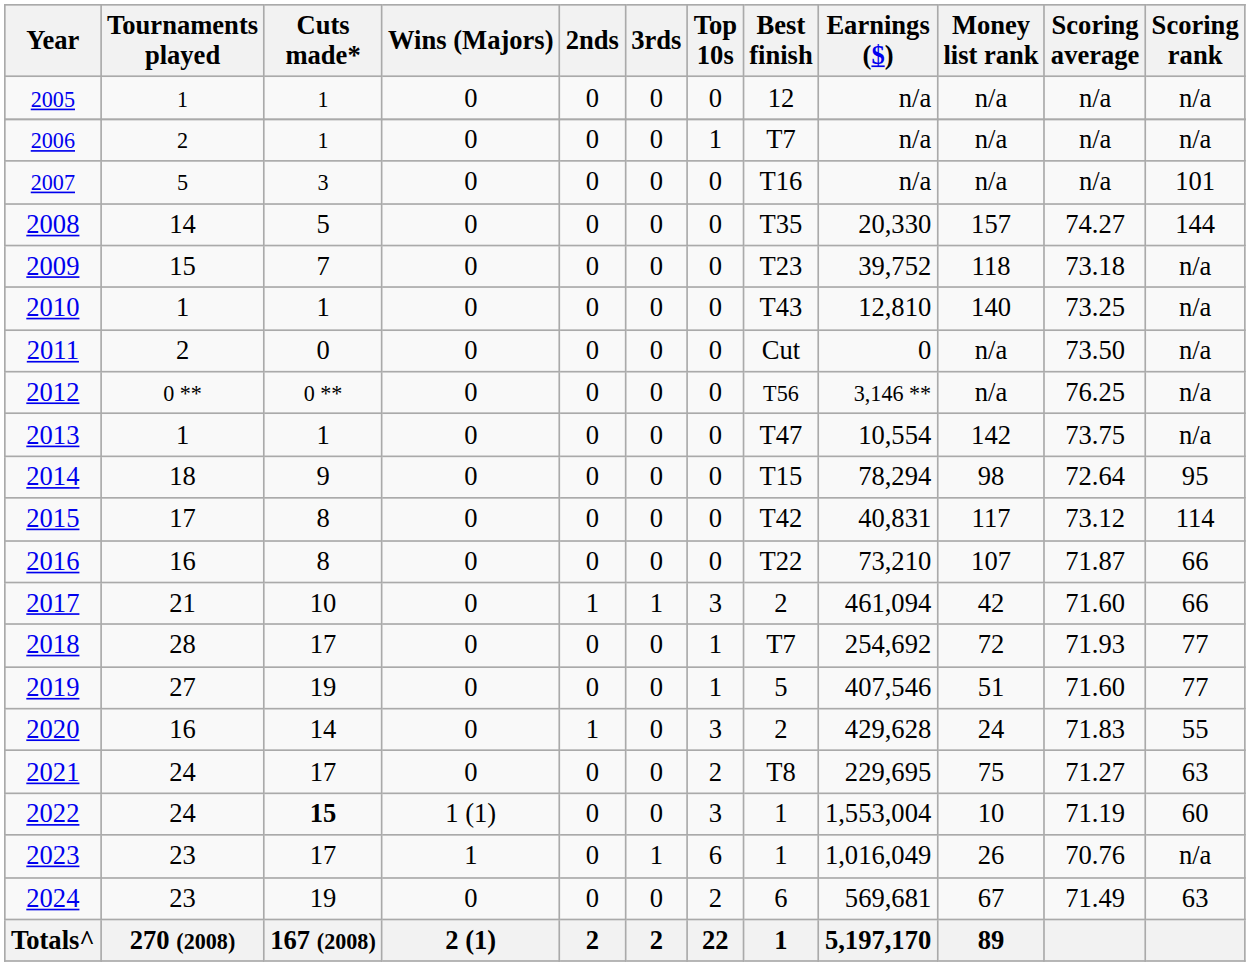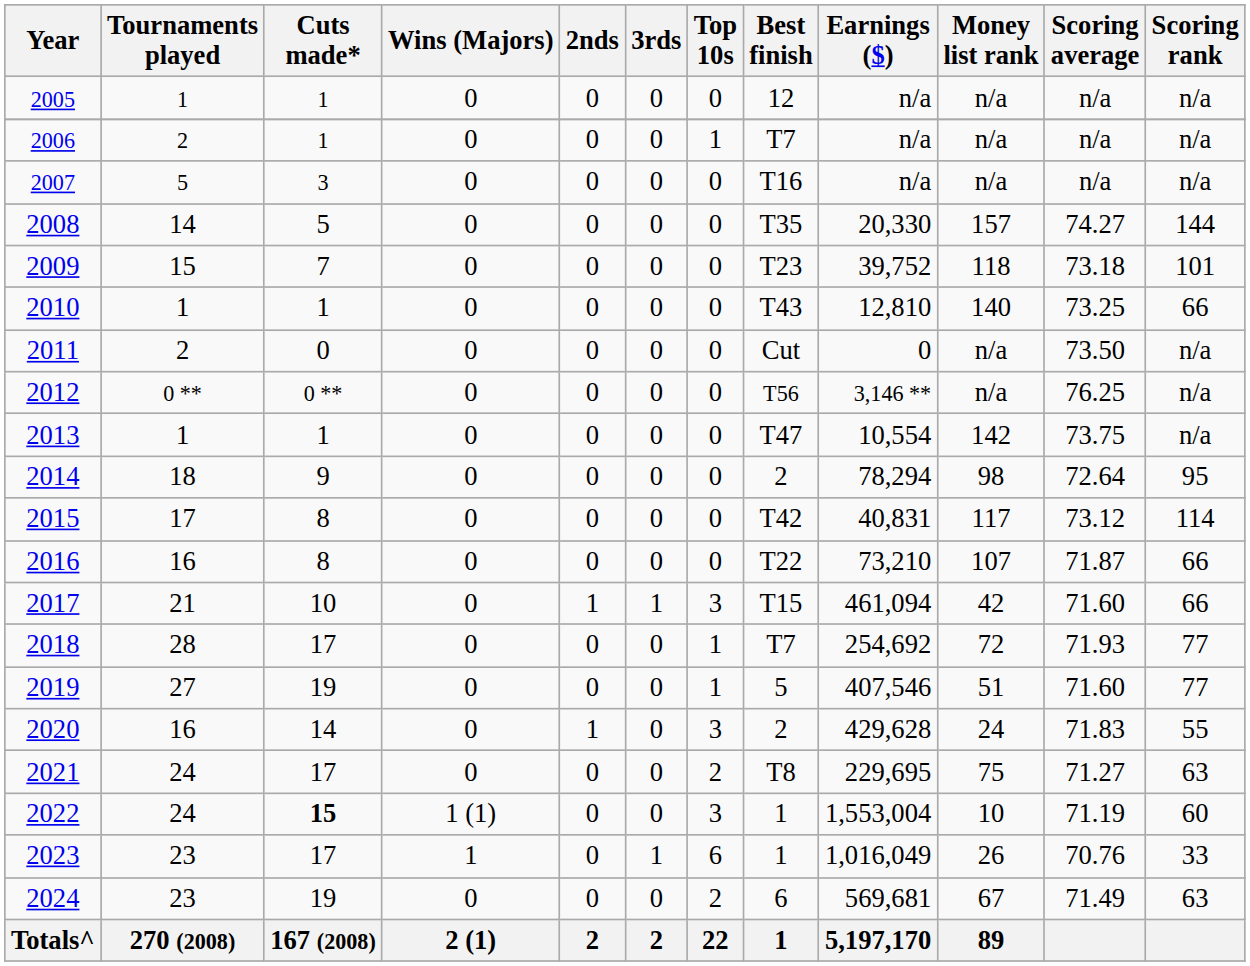 <table class="wikitable" style="text-align:center; ">
 <tr>
 <th>Year</th>
 <th>Tournaments <br>played</th>
 <th>Cuts <br>made*</th>
 <th>Wins (Majors)</th>
 <th>2nds</th>
 <th>3rds</th>
 <th>Top <br>10s</th>
 <th>Best <br>finish</th>
 <th>Earnings<br>(<a href='#'>$</a>)</th>
 <th>Money<br>list rank</th>
 <th>Scoring <br> average</th>
 <th>Scoring<br>rank</th>
 </tr>
 <tr>
 <td><small><a href='#'>2005</a></small></td>
 <td><small>1</small></td>
 <td><small>1</small></td>
 <td>0</td>
 <td>0</td>
 <td>0</td>
 <td>0</td>
 <td>12</td>
 <td align=right>n/a</td>
 <td>n/a</td>
 <td>n/a</td>
 <td>n/a</td>
 </tr>
 <tr>
 </tr>
 <tr>
 <td><small><a href='#'>2006</a></small></td>
 <td><small>2</small></td>
 <td><small>1</small></td>
 <td>0</td>
 <td>0</td>
 <td>0</td>
 <td>1</td>
 <td>T7</td>
 <td align=right>n/a</td>
 <td>n/a</td>
 <td>n/a</td>
 <td>n/a</td>
 </tr>
 <tr>
 <td><small><a href='#'>2007</a></small></td>
 <td><small>5</small></td>
 <td><small>3</small></td>
 <td>0</td>
 <td>0</td>
 <td>0</td>
 <td>0</td>
 <td>T16</td>
 <td align=right>n/a</td>
 <td>n/a</td>
 <td>n/a</td>
-<td>101</td>
+<td>n/a</td>
 </tr>
 <tr>
 <td><a href='#'>2008</a></td>
 <td>14</td>
 <td>5</td>
 <td>0</td>
 <td>0</td>
 <td>0</td>
 <td>0</td>
 <td>T35</td>
 <td align=right>20,330</td>
 <td>157</td>
 <td>74.27</td>
 <td>144</td>
 </tr>
 <tr>
 <td><a href='#'>2009</a></td>
 <td>15</td>
 <td>7</td>
 <td>0</td>
 <td>0</td>
 <td>0</td>
 <td>0</td>
 <td>T23</td>
 <td align=right>39,752</td>
 <td>118</td>
 <td>73.18</td>
-<td>n/a</td>
+<td>101</td>
 </tr>
 <tr>
 <td><a href='#'>2010</a></td>
 <td>1</td>
 <td>1</td>
 <td>0</td>
 <td>0</td>
 <td>0</td>
 <td>0</td>
 <td>T43</td>
 <td align=right>12,810</td>
 <td>140</td>
 <td>73.25</td>
-<td>n/a</td>
+<td>66</td>
 </tr>
 <tr>
 <td><a href='#'>2011</a></td>
 <td>2</td>
 <td>0</td>
 <td>0</td>
 <td>0</td>
 <td>0</td>
 <td>0</td>
 <td>Cut</td>
 <td align=right>0</td>
 <td>n/a</td>
 <td>73.50</td>
 <td>n/a</td>
 </tr>
 <tr>
 <td><a href='#'>2012</a></td>
 <td><small>0 ** </small></td>
 <td><small>0 ** </small></td>
 <td>0</td>
 <td>0</td>
 <td>0</td>
 <td>0</td>
 <td><small>T56</small></td>
 <td align="right"><small>3,146 ** </small></td>
 <td>n/a</td>
 <td>76.25</td>
 <td>n/a</td>
 </tr>
 <tr>
 <td><a href='#'>2013</a></td>
 <td>1</td>
 <td>1</td>
 <td>0</td>
 <td>0</td>
 <td>0</td>
 <td>0</td>
 <td>T47</td>
 <td align="right">10,554</td>
 <td>142</td>
 <td>73.75</td>
 <td>n/a</td>
 </tr>
 <tr>
 <td><a href='#'>2014</a></td>
 <td>18</td>
 <td>9</td>
 <td>0</td>
 <td>0</td>
 <td>0</td>
 <td>0</td>
-<td>T15</td>
+<td>2</td>
 <td align="right">78,294</td>
 <td>98</td>
 <td>72.64</td>
 <td>95</td>
 </tr>
 <tr>
 <td><a href='#'>2015</a></td>
 <td>17</td>
 <td>8</td>
 <td>0</td>
 <td>0</td>
 <td>0</td>
 <td>0</td>
 <td>T42</td>
 <td align="right">40,831</td>
 <td>117</td>
 <td>73.12</td>
 <td>114</td>
 </tr>
 <tr>
 <td><a href='#'>2016</a></td>
 <td>16</td>
 <td>8</td>
 <td>0</td>
 <td>0</td>
 <td>0</td>
 <td>0</td>
 <td>T22</td>
 <td align="right">73,210</td>
 <td>107</td>
 <td>71.87</td>
 <td>66</td>
 </tr>
 <tr>
 <td><a href='#'>2017</a></td>
 <td>21</td>
 <td>10</td>
 <td>0</td>
 <td>1</td>
 <td>1</td>
 <td>3</td>
-<td>2</td>
+<td>T15</td>
 <td align=right>461,094</td>
 <td>42</td>
 <td>71.60</td>
 <td>66</td>
 </tr>
 <tr>
 <td><a href='#'>2018</a></td>
 <td>28</td>
 <td>17</td>
 <td>0</td>
 <td>0</td>
 <td>0</td>
 <td>1</td>
 <td>T7</td>
 <td align=right>254,692</td>
 <td>72</td>
 <td>71.93</td>
 <td>77</td>
 </tr>
 <tr>
 <td><a href='#'>2019</a></td>
 <td>27</td>
 <td>19</td>
 <td>0</td>
 <td>0</td>
 <td>0</td>
 <td>1</td>
 <td>5</td>
 <td align=right>407,546</td>
 <td>51</td>
 <td>71.60</td>
 <td>77</td>
 </tr>
 <tr>
 <td><a href='#'>2020</a></td>
 <td>16</td>
 <td>14</td>
 <td>0</td>
 <td>1</td>
 <td>0</td>
 <td>3</td>
 <td>2</td>
 <td align=right>429,628</td>
 <td>24</td>
 <td>71.83</td>
 <td>55</td>
 </tr>
 <tr>
 <td><a href='#'>2021</a></td>
 <td>24</td>
 <td>17</td>
 <td>0</td>
 <td>0</td>
 <td>0</td>
 <td>2</td>
 <td>T8</td>
 <td align=right>229,695</td>
 <td>75</td>
 <td>71.27</td>
 <td>63</td>
 </tr>
 <tr>
 <td><a href='#'>2022</a></td>
 <td>24</td>
 <td><strong>15</strong></td>
 <td>1 (1)</td>
 <td>0</td>
 <td>0</td>
 <td>3</td>
 <td>1</td>
 <td align=right>1,553,004</td>
 <td>10</td>
 <td>71.19</td>
 <td>60</td>
 </tr>
 <tr>
 <td><a href='#'>2023</a></td>
 <td>23</td>
 <td>17</td>
 <td>1</td>
 <td>0</td>
 <td>1</td>
 <td>6</td>
 <td>1</td>
 <td align=right>1,016,049</td>
 <td>26</td>
 <td>70.76</td>
-<td>n/a</td>
+<td>33</td>
 </tr>
 <tr>
 <td><a href='#'>2024</a></td>
 <td>23</td>
 <td>19</td>
 <td>0</td>
 <td>0</td>
 <td>0</td>
 <td>2</td>
 <td>6</td>
 <td align=right>569,681</td>
 <td>67</td>
 <td>71.49</td>
 <td>63</td>
 </tr>
 <tr>
 <th>Totals^</th>
 <th>270 <small>(2008)</small> </th>
 <th>167 <small>(2008)</small> </th>
 <th>2 (1) </th>
 <th>2 </th>
 <th>2 </th>
 <th>22 </th>
 <th>1 </th>
 <th align=right>5,197,170 </th>
 <th>89 </th>
 <th></th>
 <th></th>
 </tr>
 </table>
